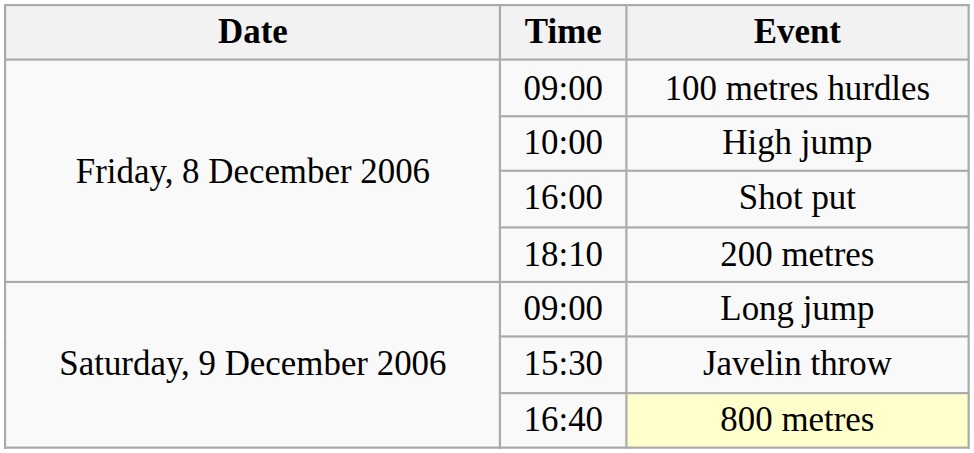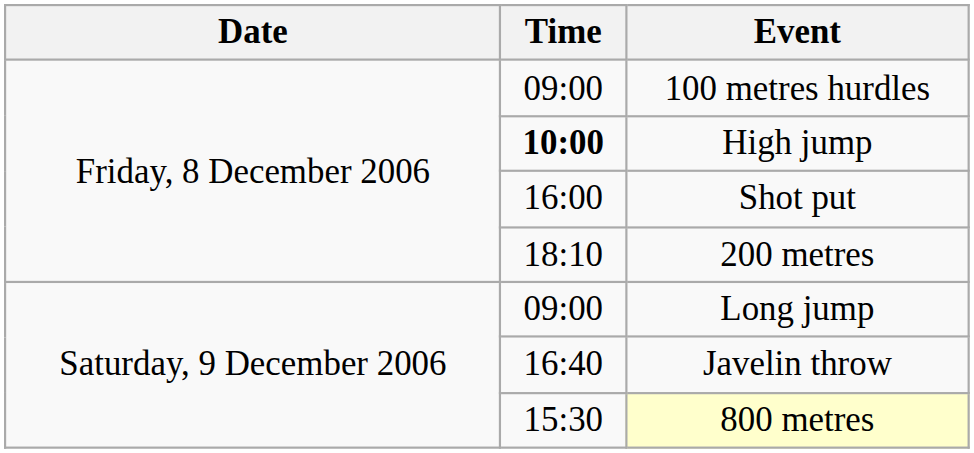 <table class = "wikitable" style="text-align:center;">
 <tr>
 <th width=220>Date</th>
 <th width=50>Time</th>
 <th width=150>Event</th>
 </tr>
 <tr>
 <td rowspan=4>Friday, 8 December 2006</td>
 <td>09:00</td>
 <td>100 metres hurdles</td>
 </tr>
 <tr>
-<td>10:00</td>
+<td><strong>10:00</strong></td>
 <td>High jump</td>
 </tr>
 <tr>
 <td>16:00</td>
 <td>Shot put</td>
 </tr>
 <tr>
 <td>18:10</td>
 <td>200 metres</td>
 </tr>
 <tr>
 <td rowspan=3>Saturday, 9 December 2006</td>
 <td>09:00</td>
 <td>Long jump</td>
 </tr>
 <tr>
-<td>15:30</td>
+<td>16:40</td>
 <td>Javelin throw</td>
 </tr>
 <tr>
-<td>16:40</td>
+<td>15:30</td>
 <td bgcolor=ffffcc>800 metres</td>
 </tr>
 </table>
